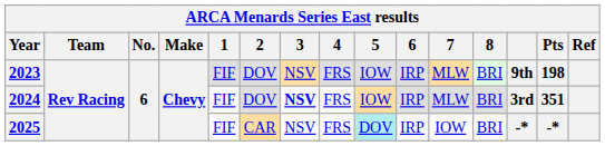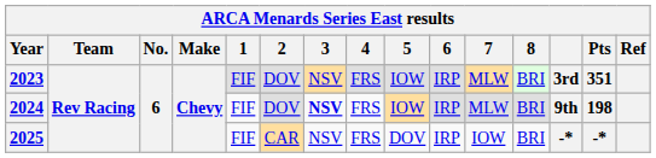 <table class="wikitable" style="text-align:center; font-size:75%">
 <tr>
 <th colspan=15><a href='#'>ARCA Menards Series East</a> results</th>
 </tr>
 <tr>
 <th>Year</th>
 <th>Team</th>
 <th>No.</th>
 <th>Make</th>
 <th>1</th>
 <th>2</th>
 <th>3</th>
 <th>4</th>
 <th>5</th>
 <th>6</th>
 <th>7</th>
 <th>8</th>
 <th></th>
 <th>Pts</th>
 <th>Ref</th>
 </tr>
 <tr>
 <th><a href='#'>2023</a></th>
 <th rowspan=3><a href='#'>Rev Racing</a></th>
 <th rowspan=3>6</th>
 <th rowspan=3><a href='#'>Chevy</a></th>
 <td style="background:#DFDFDF;"><a href='#'>FIF</a><br></td>
 <td style="background:#DFDFDF;"><a href='#'>DOV</a><br></td>
 <td style="background:#FFDF9F;"><a href='#'>NSV</a><br></td>
 <td style="background:#DFDFDF;"><a href='#'>FRS</a><br></td>
 <td style="background:#DFDFDF;"><a href='#'>IOW</a><br></td>
 <td style="background:#DFDFDF;"><a href='#'>IRP</a><br></td>
 <td style="background:#FFDF9F;"><a href='#'>MLW</a><br></td>
 <td style="background:#DFFFDF;"><a href='#'>BRI</a><br></td>
-<th>9th</th>
-<th>198</th>
+<th>3rd</th>
+<th>351</th>
 <th></th>
 </tr>
 <tr>
 <th><a href='#'>2024</a></th>
 <td><a href='#'>FIF</a></td>
 <td style="background:#DFDFDF;"><a href='#'>DOV</a><br></td>
 <td><strong><a href='#'>NSV</a></strong></td>
 <td><a href='#'>FRS</a></td>
 <td style="background:#FFDF9F;"><a href='#'>IOW</a><br></td>
 <td style="background:#DFDFDF;"><a href='#'>IRP</a><br></td>
 <td style="background:#DFDFDF;"><a href='#'>MLW</a><br></td>
 <td style="background:#DFDFDF;"><a href='#'>BRI</a><br></td>
-<th>3rd</th>
-<th>351</th>
+<th>9th</th>
+<th>198</th>
 <th></th>
 </tr>
 <tr>
 <th><a href='#'>2025</a></th>
 <td><a href='#'>FIF</a></td>
 <td style="background:#FFDF9F;"><a href='#'>CAR</a><br></td>
 <td><a href='#'>NSV</a></td>
 <td><a href='#'>FRS</a></td>
-<td style="background: paleturquoise;"><a href='#'>DOV</a></td>
+<td><a href='#'>DOV</a></td>
 <td><a href='#'>IRP</a></td>
 <td><a href='#'>IOW</a></td>
 <td><a href='#'>BRI</a></td>
 <th>-*</th>
 <th>-*</th>
 <th></th>
 </tr>
 </table>
